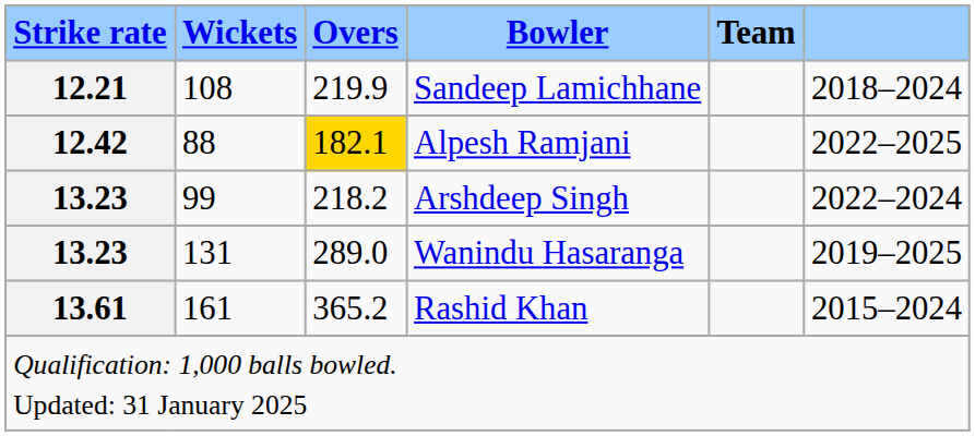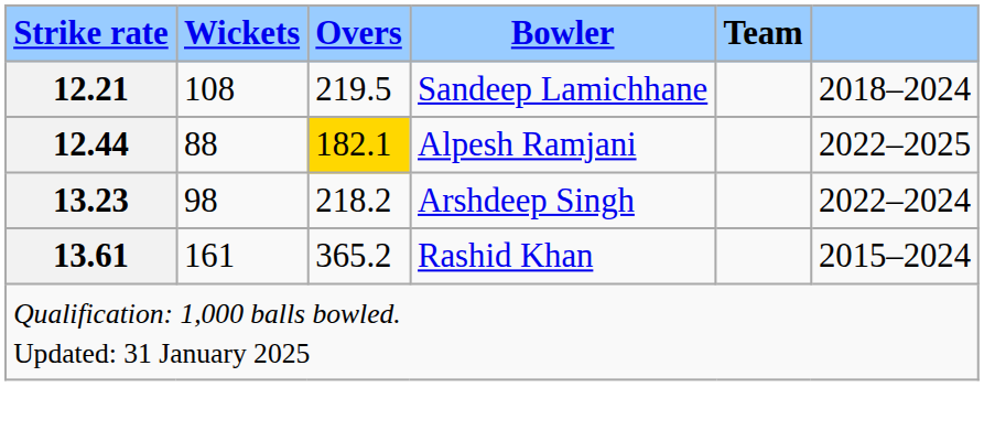 <table class="wikitable sortable defaultcenter col5left col4left" style="font-size: 95%">
 <tr>
 <th scope="col" style="background-color:#9cf;"><a href='#'>Strike rate</a></th>
 <th scope="col" style="background-color:#9cf;"><a href='#'>Wickets</a></th>
 <th scope="col" style="background-color:#9cf;"><a href='#'>Overs</a></th>
 <th scope="col" style="background-color:#9cf;"><a href='#'>Bowler</a></th>
 <th scope="col" style="background-color:#9cf;">Team</th>
 <th scope="col" style="background-color:#9cf;"></th>
 </tr>
 <tr>
 <th scope="row">12.21</th>
 <td>108</td>
-<td>219.9</td>
+<td>219.5</td>
 <td><a href='#'>Sandeep Lamichhane</a></td>
 <td></td>
 <td>2018–2024</td>
 </tr>
 <tr>
-<th scope="row">12.42</th>
+<th scope="row">12.44</th>
 <td>88</td>
 <td style="background: gold;">182.1</td>
 <td><a href='#'>Alpesh Ramjani</a></td>
 <td></td>
 <td>2022–2025</td>
 </tr>
 <tr>
 <th scope="row">13.23</th>
-<td>99</td>
+<td>98</td>
 <td>218.2</td>
 <td><a href='#'>Arshdeep Singh</a></td>
 <td></td>
 <td>2022–2024</td>
-</tr>
-<tr>
-<th scope="row">13.23</th>
-<td>131</td>
-<td>289.0</td>
-<td><a href='#'>Wanindu Hasaranga</a></td>
-<td></td>
-<td>2019–2025</td>
 </tr>
 <tr>
 <th scope="row">13.61</th>
 <td>161</td>
 <td>365.2</td>
 <td><a href='#'>Rashid Khan</a></td>
 <td></td>
 <td>2015–2024</td>
 </tr>
 <tr class="sortbottom">
 <td scope="row" colspan="6" style="text-align:left;"><small><em>Qualification: 1,000 balls bowled.</em> <br> Updated: 31 January 2025</small></td>
 </tr>
 </table>
